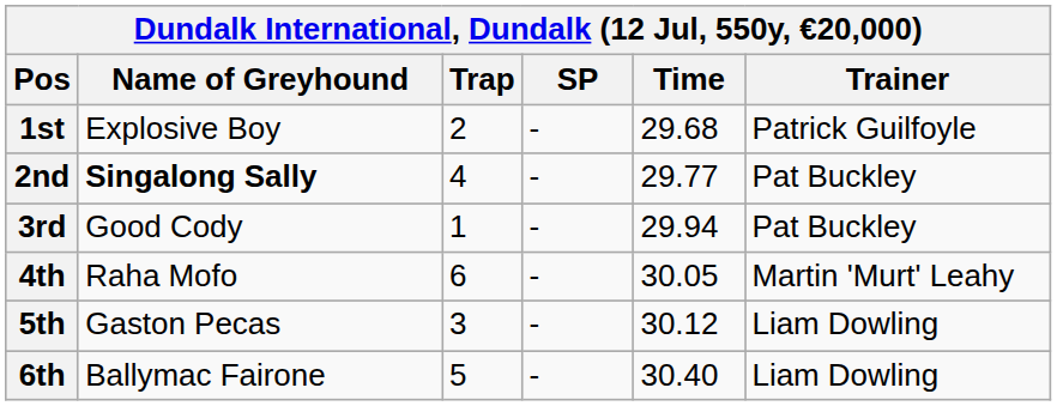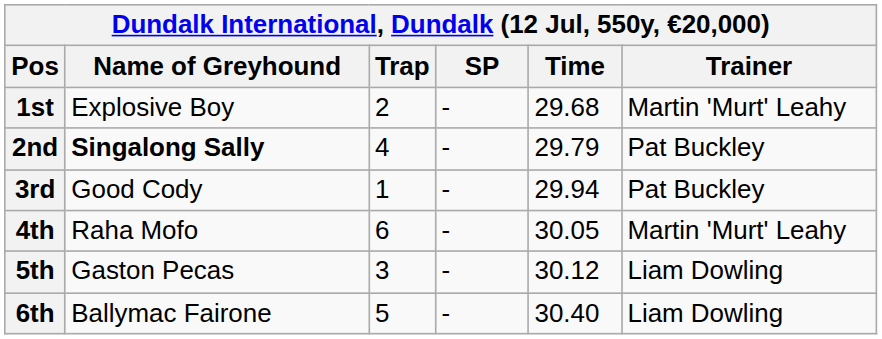 <table class="wikitable">
 <tr>
 <th colspan="6"><a href='#'>Dundalk International</a>, <a href='#'>Dundalk</a> (12 Jul, 550y, €20,000)</th>
 </tr>
 <tr>
 <th width=30>Pos</th>
 <th width=180>Name of Greyhound</th>
 <th width=30>Trap</th>
 <th width=50>SP</th>
 <th width=50>Time</th>
 <th width=150>Trainer</th>
 </tr>
 <tr>
 <th>1st</th>
 <td>Explosive Boy</td>
 <td>2</td>
 <td>-</td>
 <td>29.68</td>
-<td>Patrick Guilfoyle</td>
+<td>Martin 'Murt' Leahy</td>
 </tr>
 <tr>
 <th>2nd</th>
 <td><strong>Singalong Sally</strong></td>
 <td>4</td>
 <td>-</td>
-<td>29.77</td>
+<td>29.79</td>
 <td>Pat Buckley</td>
 </tr>
 <tr>
 <th>3rd</th>
 <td>Good Cody</td>
 <td>1</td>
 <td>-</td>
 <td>29.94</td>
 <td>Pat Buckley</td>
 </tr>
 <tr>
 <th>4th</th>
 <td>Raha Mofo</td>
 <td>6</td>
 <td>-</td>
 <td>30.05</td>
 <td>Martin 'Murt' Leahy</td>
 </tr>
 <tr>
 <th>5th</th>
 <td>Gaston Pecas</td>
 <td>3</td>
 <td>-</td>
 <td>30.12</td>
 <td>Liam Dowling</td>
 </tr>
 <tr>
 <th>6th</th>
 <td>Ballymac Fairone</td>
 <td>5</td>
 <td>-</td>
 <td>30.40</td>
 <td>Liam Dowling</td>
 </tr>
 </table>
